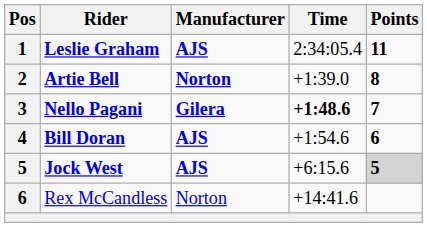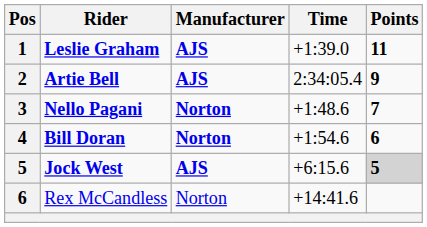 <table class="wikitable" style="font-size: 95%;">
 <tr>
 <th>Pos</th>
 <th>Rider</th>
 <th>Manufacturer</th>
 <th>Time</th>
 <th>Points</th>
 </tr>
 <tr>
 <th>1</th>
 <td> <strong><a href='#'>Leslie Graham</a></strong></td>
 <td><strong><a href='#'>AJS</a></strong></td>
-<td>2:34:05.4</td>
+<td>+1:39.0</td>
 <td><strong>11</strong></td>
 </tr>
 <tr>
 <th>2</th>
 <td> <strong><a href='#'>Artie Bell</a></strong></td>
-<td><strong><a href='#'>Norton</a></strong></td>
-<td>+1:39.0</td>
-<td><strong>8</strong></td>
+<td><strong><a href='#'>AJS</a></strong></td>
+<td>2:34:05.4</td>
+<td><strong>9</strong></td>
 </tr>
 <tr>
 <th>3</th>
 <td> <strong><a href='#'>Nello Pagani</a></strong></td>
-<td><strong><a href='#'>Gilera</a></strong></td>
-<td><strong>+1:48.6</strong></td>
+<td><strong><a href='#'>Norton</a></strong></td>
+<td>+1:48.6</td>
 <td><strong>7</strong></td>
 </tr>
 <tr>
 <th>4</th>
 <td> <strong><a href='#'>Bill Doran</a></strong></td>
-<td><strong><a href='#'>AJS</a></strong></td>
+<td><strong><a href='#'>Norton</a></strong></td>
 <td>+1:54.6</td>
 <td><strong>6</strong></td>
 </tr>
 <tr>
 <th>5</th>
 <td> <strong><a href='#'>Jock West</a></strong></td>
 <td><strong><a href='#'>AJS</a></strong></td>
 <td>+6:15.6</td>
 <td style="background: lightgrey;"><strong>5</strong></td>
 </tr>
 <tr>
 <th>6</th>
 <td> <a href='#'>Rex McCandless</a></td>
 <td><a href='#'>Norton</a></td>
 <td>+14:41.6</td>
 <td></td>
 </tr>
 <tr>
 <th colspan=5></th>
 </tr>
 </table>
